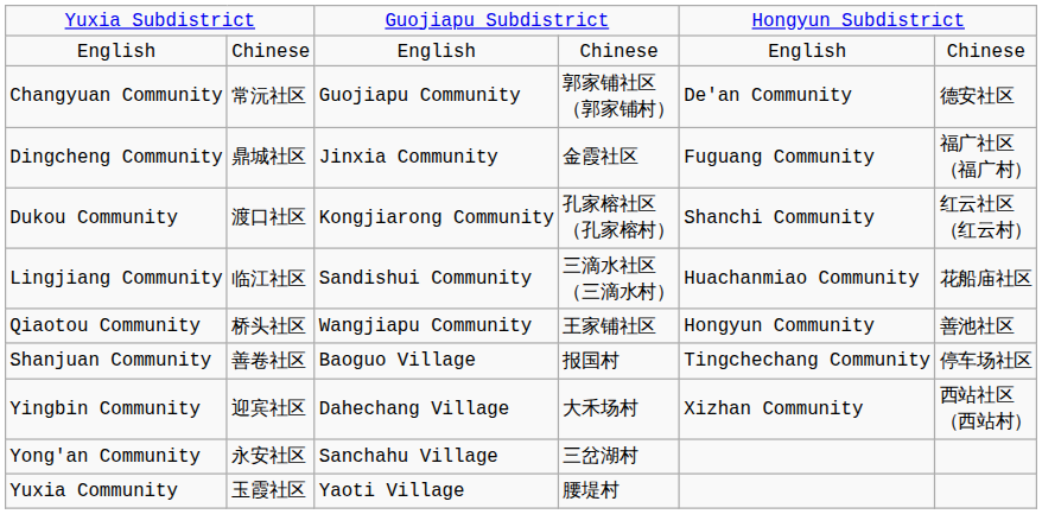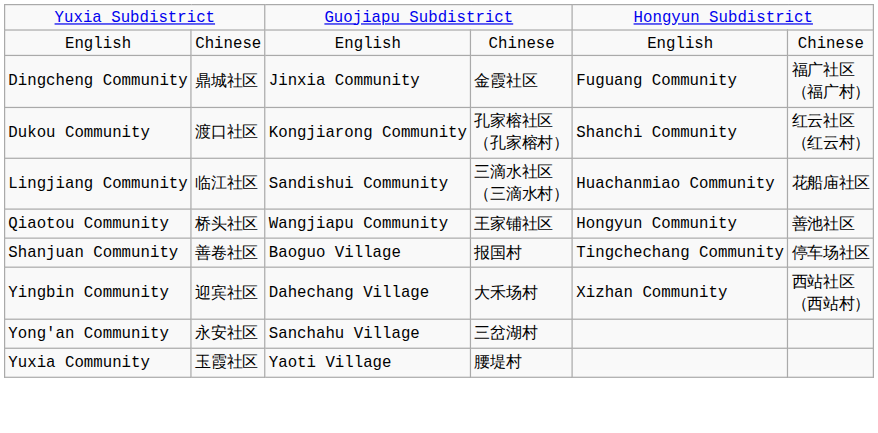 <table class="wikitable">
 <tr align=center>
 <td align=center colspan=2><a href='#'>Yuxia Subdistrict</a></td>
 <td align=center colspan=2><a href='#'>Guojiapu Subdistrict</a></td>
 <td align=center colspan=2><a href='#'>Hongyun Subdistrict</a></td>
 </tr>
 <tr align=center>
 <td>English</td>
 <td>Chinese</td>
 <td>English</td>
 <td>Chinese</td>
 <td>English</td>
 <td>Chinese</td>
-</tr>
-<tr align=left>
-<td>Changyuan Community</td>
-<td>常沅社区</td>
-<td>Guojiapu Community</td>
-<td>郭家铺社区<br>（郭家铺村）</td>
-<td>De'an Community</td>
-<td>德安社区</td>
 </tr>
 <tr align=left>
 <td>Dingcheng Community</td>
 <td>鼎城社区</td>
 <td>Jinxia Community</td>
 <td>金霞社区</td>
 <td>Fuguang Community</td>
 <td>福广社区<br>（福广村）</td>
 </tr>
 <tr align=left>
 <td>Dukou Community</td>
 <td>渡口社区</td>
 <td>Kongjiarong Community</td>
 <td>孔家榕社区<br>（孔家榕村）</td>
 <td>Shanchi Community</td>
 <td>红云社区<br>（红云村）</td>
 </tr>
 <tr align=left>
 <td>Lingjiang Community</td>
 <td>临江社区</td>
 <td>Sandishui Community</td>
 <td>三滴水社区<br>（三滴水村）</td>
 <td>Huachanmiao Community</td>
 <td>花船庙社区</td>
 </tr>
 <tr align=left>
 <td>Qiaotou Community</td>
 <td>桥头社区</td>
 <td>Wangjiapu Community</td>
 <td>王家铺社区</td>
 <td>Hongyun Community</td>
 <td>善池社区</td>
 </tr>
 <tr align=left>
 <td>Shanjuan Community</td>
 <td>善卷社区</td>
 <td>Baoguo Village</td>
 <td>报国村</td>
 <td>Tingchechang Community</td>
 <td>停车场社区</td>
 </tr>
 <tr align=left>
 <td>Yingbin Community</td>
 <td>迎宾社区</td>
 <td>Dahechang Village</td>
 <td>大禾场村</td>
 <td>Xizhan Community</td>
 <td>西站社区<br>（西站村）</td>
 </tr>
 <tr align=left>
 <td>Yong'an Community</td>
 <td>永安社区</td>
 <td>Sanchahu Village</td>
 <td>三岔湖村</td>
 <td></td>
 <td></td>
 </tr>
 <tr align=left>
 <td>Yuxia Community</td>
 <td>玉霞社区</td>
 <td>Yaoti Village</td>
 <td>腰堤村</td>
 <td></td>
 <td></td>
 </tr>
 </table>
